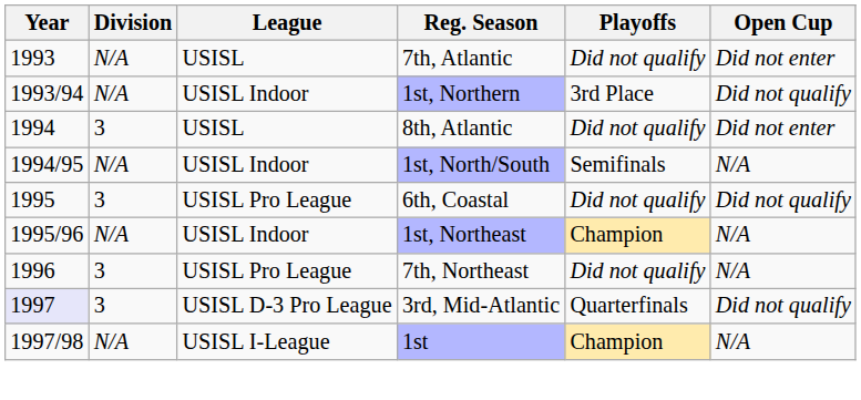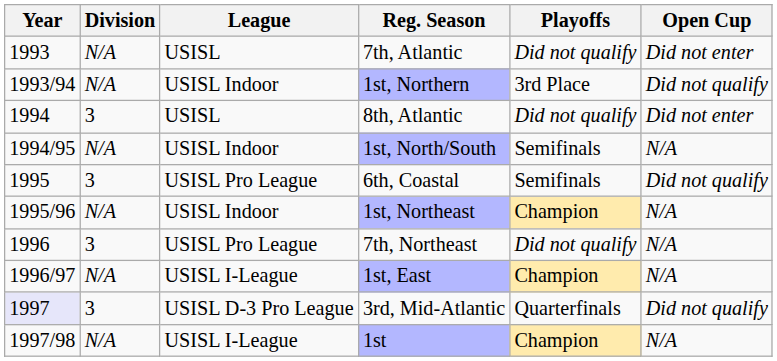 <table class="wikitable">
 <tr>
 <th>Year</th>
 <th>Division</th>
 <th>League</th>
 <th>Reg. Season</th>
 <th>Playoffs</th>
 <th>Open Cup</th>
 </tr>
 <tr>
 <td>1993</td>
 <td><em>N/A</em></td>
 <td>USISL</td>
 <td>7th, Atlantic</td>
 <td><em>Did not qualify</em></td>
 <td><em>Did not enter</em></td>
 </tr>
 <tr>
 <td>1993/94</td>
 <td><em>N/A</em></td>
 <td>USISL Indoor</td>
 <td bgcolor="B3B7FF">1st, Northern</td>
 <td>3rd Place</td>
 <td><em>Did not qualify</em></td>
 </tr>
 <tr>
 <td>1994</td>
 <td>3</td>
 <td>USISL</td>
 <td>8th, Atlantic</td>
 <td><em>Did not qualify</em></td>
 <td><em>Did not enter</em></td>
 </tr>
 <tr>
 <td>1994/95</td>
 <td><em>N/A</em></td>
 <td>USISL Indoor</td>
 <td bgcolor="B3B7FF">1st, North/South</td>
 <td>Semifinals</td>
 <td><em>N/A</em></td>
 </tr>
 <tr>
 <td>1995</td>
 <td>3</td>
 <td>USISL Pro League</td>
 <td>6th, Coastal</td>
-<td><em>Did not qualify</em></td>
+<td>Semifinals</td>
 <td><em>Did not qualify</em></td>
 </tr>
 <tr>
 <td>1995/96</td>
 <td><em>N/A</em></td>
 <td>USISL Indoor</td>
 <td bgcolor="B3B7FF">1st, Northeast</td>
 <td bgcolor="FFEBAD">Champion</td>
 <td><em>N/A</em></td>
 </tr>
 <tr>
 <td>1996</td>
 <td>3</td>
 <td>USISL Pro League</td>
 <td>7th, Northeast</td>
 <td><em>Did not qualify</em></td>
 <td><em>N/A</em></td>
 </tr>
 <tr>
+<td>1996/97</td>
+<td><em>N/A</em></td>
+<td>USISL I-League</td>
+<td bgcolor="B3B7FF">1st, East</td>
+<td bgcolor="FFEBAD">Champion</td>
+<td><em>N/A</em></td>
+</tr>
+<tr>
 <td style="background: lavender;">1997</td>
 <td>3</td>
 <td>USISL D-3 Pro League</td>
 <td>3rd, Mid-Atlantic</td>
 <td>Quarterfinals</td>
 <td><em>Did not qualify</em></td>
 </tr>
 <tr>
 <td>1997/98</td>
 <td><em>N/A</em></td>
 <td>USISL I-League</td>
 <td bgcolor="B3B7FF">1st</td>
 <td bgcolor="FFEBAD">Champion</td>
 <td><em>N/A</em></td>
 </tr>
 </table>
